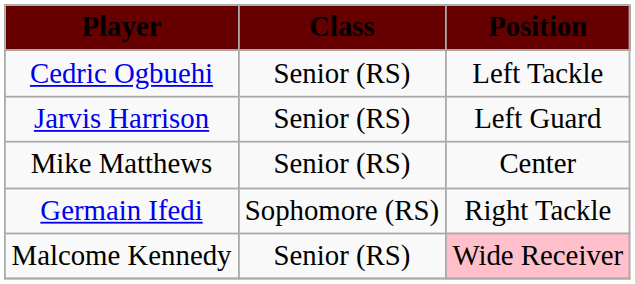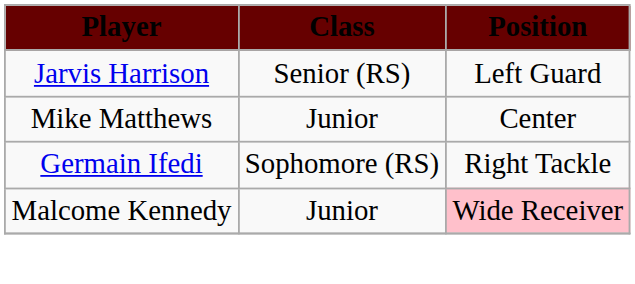 <table class="wikitable" style="text-align:center">
 <tr>
 <td bgcolor="#660000"><strong><span>Player</span></strong></td>
 <td bgcolor="#660000"><strong><span>Class</span></strong></td>
 <td bgcolor="#660000"><strong><span>Position</span></strong></td>
 </tr>
 <tr align="center">
 </tr>
 <tr>
-<td><a href='#'>Cedric Ogbuehi</a></td>
-<td align=center>Senior (RS)</td>
-<td>Left Tackle</td>
-</tr>
-<tr>
 <td><a href='#'>Jarvis Harrison</a></td>
 <td align=center>Senior (RS)</td>
 <td>Left Guard</td>
 </tr>
 <tr>
 <td>Mike Matthews</td>
-<td align=center>Senior (RS)</td>
+<td align=center>Junior</td>
 <td>Center</td>
 </tr>
 <tr>
 <td><a href='#'>Germain Ifedi</a></td>
 <td align=center>Sophomore (RS)</td>
 <td>Right Tackle</td>
 </tr>
 <tr>
 <td>Malcome Kennedy</td>
-<td align=center>Senior (RS)</td>
+<td align=center>Junior</td>
 <td style="background: pink;">Wide Receiver</td>
 </tr>
 <tr>
 </tr>
 </table>
